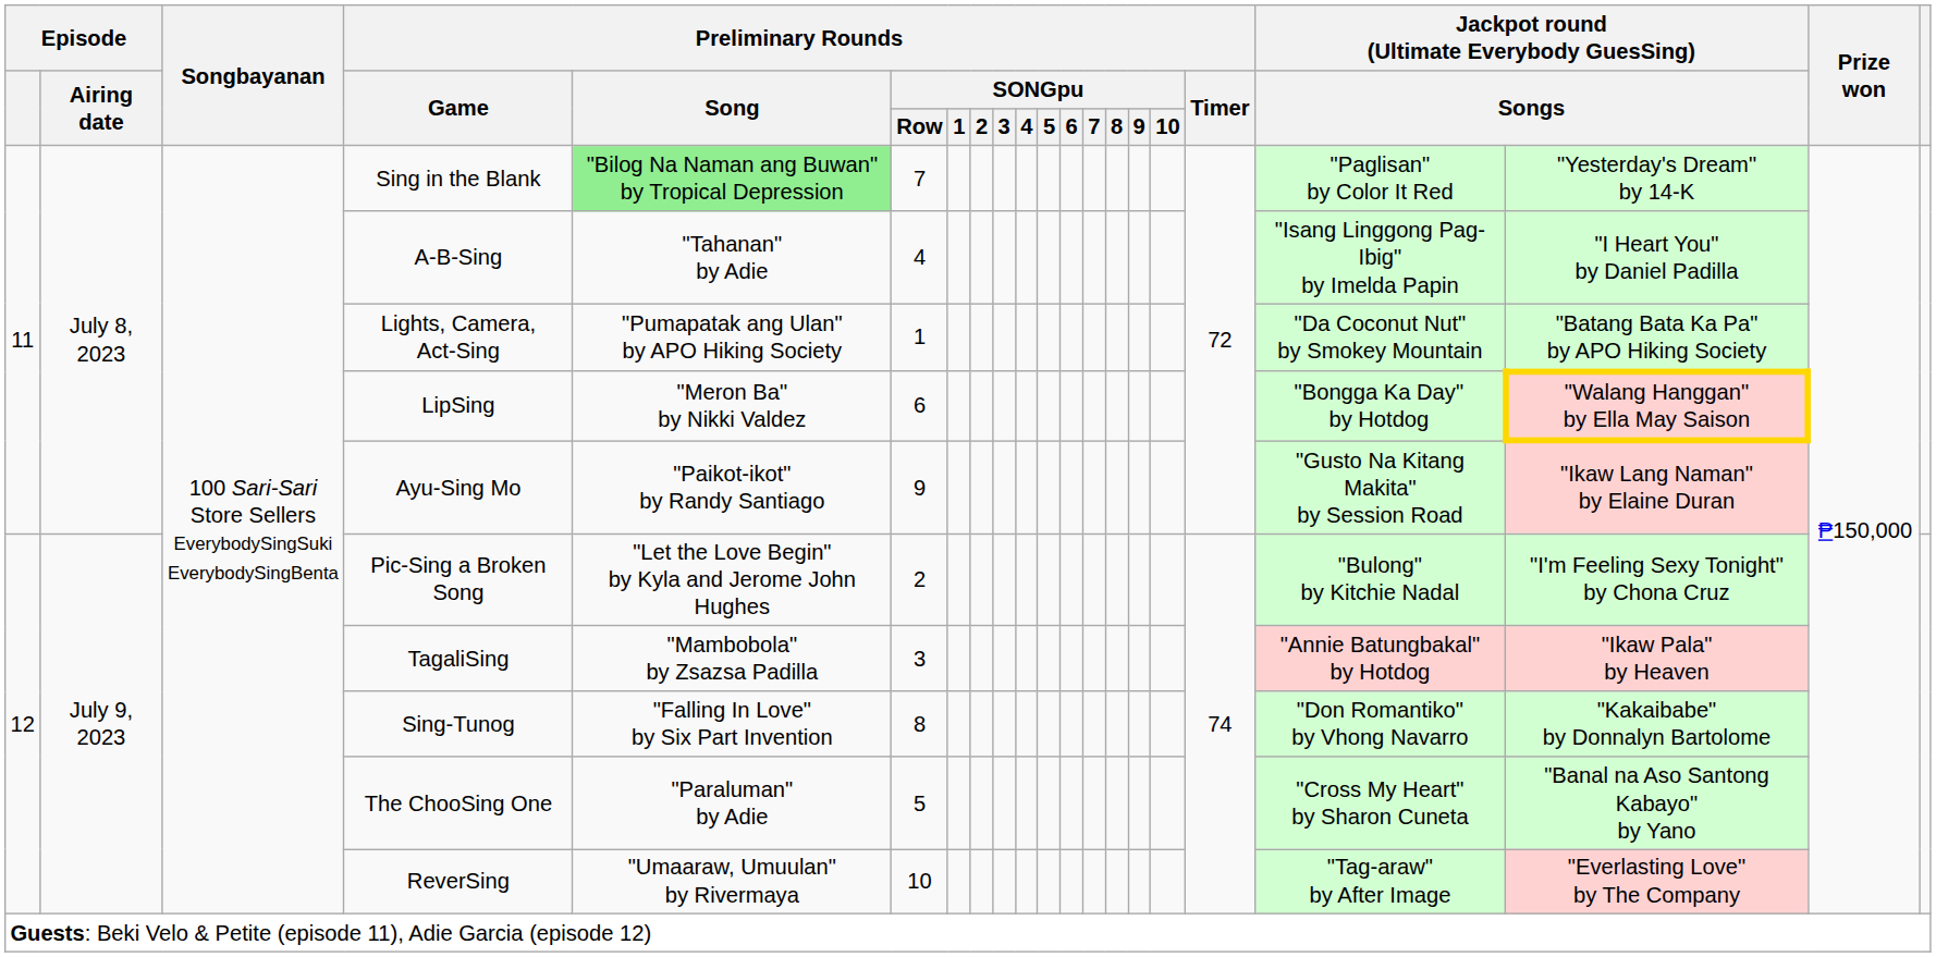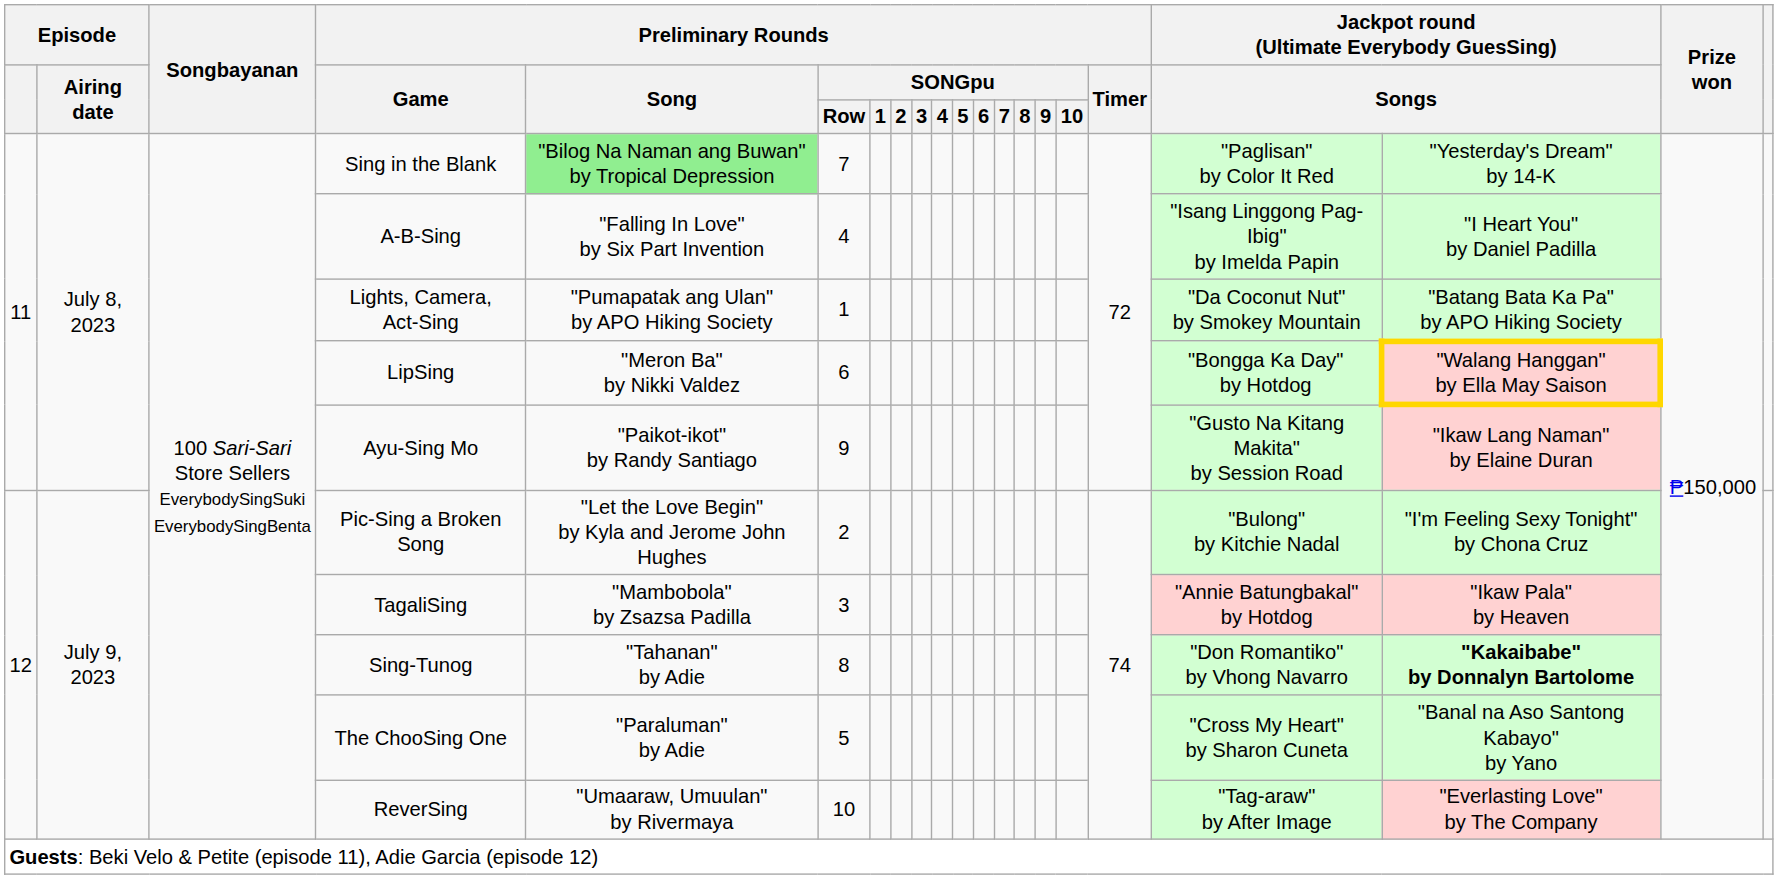 <table class="wikitable mw-collapsible mw-collapsed" style="text-align:center; font-size:90%; line-height:18px;" width="100%">
 <tr>
 <th colspan=2>Episode</th>
 <th rowspan=3>Songbayanan</th>
 <th colspan=14>Preliminary Rounds</th>
 <th colspan=2>Jackpot round<br><strong>(Ultimate Everybody GuesSing)</strong></th>
 <th rowspan=3>Prize won</th>
 <th rowspan=3></th>
 </tr>
 <tr>
 <th rowspan=2></th>
 <th rowspan=2>Airing date</th>
 <th rowspan=2>Game</th>
 <th rowspan=2>Song</th>
 <th colspan=11>SONGpu</th>
 <th rowspan=2>Timer</th>
 <th colspan=2 rowspan=2>Songs</th>
 </tr>
 <tr>
 <th>Row</th>
 <th>1</th>
 <th>2</th>
 <th>3</th>
 <th>4</th>
 <th>5</th>
 <th>6</th>
 <th>7</th>
 <th>8</th>
 <th>9</th>
 <th>10</th>
 </tr>
 <tr>
 <td rowspan=5>11</td>
 <td rowspan=5>July 8, 2023</td>
 <td rowspan=10>100 <em>Sari-Sari</em><br>Store Sellers<br><small>EverybodySingSuki<br>EverybodySingBenta</small></td>
 <td>Sing in the Blank</td>
 <td style="background: lightgreen;">"Bilog Na Naman ang Buwan"<br>by Tropical Depression</td>
 <td>7</td>
 <td></td>
 <td></td>
 <td></td>
 <td></td>
 <td></td>
 <td></td>
 <td></td>
 <td></td>
 <td></td>
 <td></td>
 <td rowspan=5>72<br></td>
 <td bgcolor=D2FFD2>"Paglisan"<br>by Color It Red</td>
 <td bgcolor=D2FFD2>"Yesterday's Dream"<br>by 14-K</td>
 <td rowspan=10><a href='#'>₱</a>150,000</td>
 <td rowspan=5><br></td>
 </tr>
 <tr>
 <td>A-B-Sing</td>
-<td>"Tahanan"<br>by Adie</td>
+<td>"Falling In Love"<br>by Six Part Invention</td>
 <td>4</td>
 <td></td>
 <td></td>
 <td></td>
 <td></td>
 <td></td>
 <td></td>
 <td></td>
 <td></td>
 <td></td>
 <td></td>
 <td bgcolor=D2FFD2>"Isang Linggong Pag-Ibig"<br>by Imelda Papin</td>
 <td bgcolor=D2FFD2>"I Heart You"<br>by Daniel Padilla</td>
 </tr>
 <tr>
 <td>Lights, Camera,<br>Act-Sing</td>
 <td>"Pumapatak ang Ulan"<br>by APO Hiking Society</td>
 <td>1</td>
 <td></td>
 <td></td>
 <td></td>
 <td></td>
 <td></td>
 <td></td>
 <td></td>
 <td></td>
 <td></td>
 <td></td>
 <td bgcolor=D2FFD2>"Da Coconut Nut"<br>by Smokey Mountain</td>
 <td bgcolor=D2FFD2>"Batang Bata Ka Pa"<br>by APO Hiking Society</td>
 </tr>
 <tr>
 <td>LipSing</td>
 <td>"Meron Ba"<br>by Nikki Valdez</td>
 <td>6</td>
 <td></td>
 <td></td>
 <td></td>
 <td></td>
 <td></td>
 <td></td>
 <td></td>
 <td></td>
 <td></td>
 <td></td>
 <td bgcolor=D2FFD2>"Bongga Ka Day"<br>by Hotdog</td>
 <td style="background: #FFD2D2; border:solid 4px #FFD700;">"Walang Hanggan"<br>by Ella May Saison</td>
 </tr>
 <tr>
 <td>Ayu-Sing Mo</td>
 <td>"Paikot-ikot"<br>by Randy Santiago</td>
 <td>9</td>
 <td></td>
 <td></td>
 <td></td>
 <td></td>
 <td></td>
 <td></td>
 <td></td>
 <td></td>
 <td></td>
 <td></td>
 <td bgcolor=D2FFD2>"Gusto Na Kitang Makita"<br>by Session Road</td>
 <td bgcolor=FFD2D2>"Ikaw Lang Naman"<br>by Elaine Duran</td>
 </tr>
 <tr>
 <td rowspan=5>12</td>
 <td rowspan=5>July 9, 2023</td>
 <td>Pic-Sing a Broken Song</td>
 <td>"Let the Love Begin"<br>by Kyla and Jerome John Hughes</td>
 <td>2</td>
 <td></td>
 <td></td>
 <td></td>
 <td></td>
 <td></td>
 <td></td>
 <td></td>
 <td></td>
 <td></td>
 <td></td>
 <td rowspan=5>74<br></td>
 <td bgcolor=D2FFD2>"Bulong"<br>by Kitchie Nadal</td>
 <td bgcolor=D2FFD2>"I'm Feeling Sexy Tonight"<br>by Chona Cruz</td>
 <td rowspan=5><br></td>
 </tr>
 <tr>
 <td>TagaliSing</td>
 <td>"Mambobola"<br>by Zsazsa Padilla</td>
 <td>3</td>
 <td></td>
 <td></td>
 <td></td>
 <td></td>
 <td></td>
 <td></td>
 <td></td>
 <td></td>
 <td></td>
 <td></td>
 <td bgcolor=FFD2D2>"Annie Batungbakal"<br>by Hotdog</td>
 <td bgcolor=FFD2D2>"Ikaw Pala"<br>by Heaven</td>
 </tr>
 <tr>
 <td>Sing-Tunog</td>
-<td>"Falling In Love"<br>by Six Part Invention</td>
+<td>"Tahanan"<br>by Adie</td>
 <td>8</td>
 <td></td>
 <td></td>
 <td></td>
 <td></td>
 <td></td>
 <td></td>
 <td></td>
 <td></td>
 <td></td>
 <td></td>
 <td bgcolor=D2FFD2>"Don Romantiko"<br>by Vhong Navarro</td>
-<td bgcolor=D2FFD2>"Kakaibabe"<br>by Donnalyn Bartolome</td>
+<td bgcolor=D2FFD2><strong>"Kakaibabe"<br>by Donnalyn Bartolome</strong></td>
 </tr>
 <tr>
 <td>The ChooSing One</td>
 <td>"Paraluman"<br>by Adie</td>
 <td>5</td>
 <td></td>
 <td></td>
 <td></td>
 <td></td>
 <td></td>
 <td></td>
 <td></td>
 <td></td>
 <td></td>
 <td></td>
 <td bgcolor=D2FFD2>"Cross My Heart"<br>by Sharon Cuneta</td>
 <td bgcolor=D2FFD2>"Banal na Aso Santong Kabayo"<br>by Yano</td>
 </tr>
 <tr>
 <td>ReverSing</td>
 <td>"Umaaraw, Umuulan"<br>by Rivermaya</td>
 <td>10</td>
 <td></td>
 <td></td>
 <td></td>
 <td></td>
 <td></td>
 <td></td>
 <td></td>
 <td></td>
 <td></td>
 <td></td>
 <td bgcolor=D2FFD2>"Tag-araw"<br>by After Image</td>
 <td bgcolor=FFD2D2>"Everlasting Love"<br>by The Company</td>
 </tr>
 <tr>
 <td colspan=21 style="background:white;" align="left"><strong>Guests</strong>: Beki Velo & Petite (episode 11), Adie Garcia (episode 12)</td>
 </tr>
 </table>
